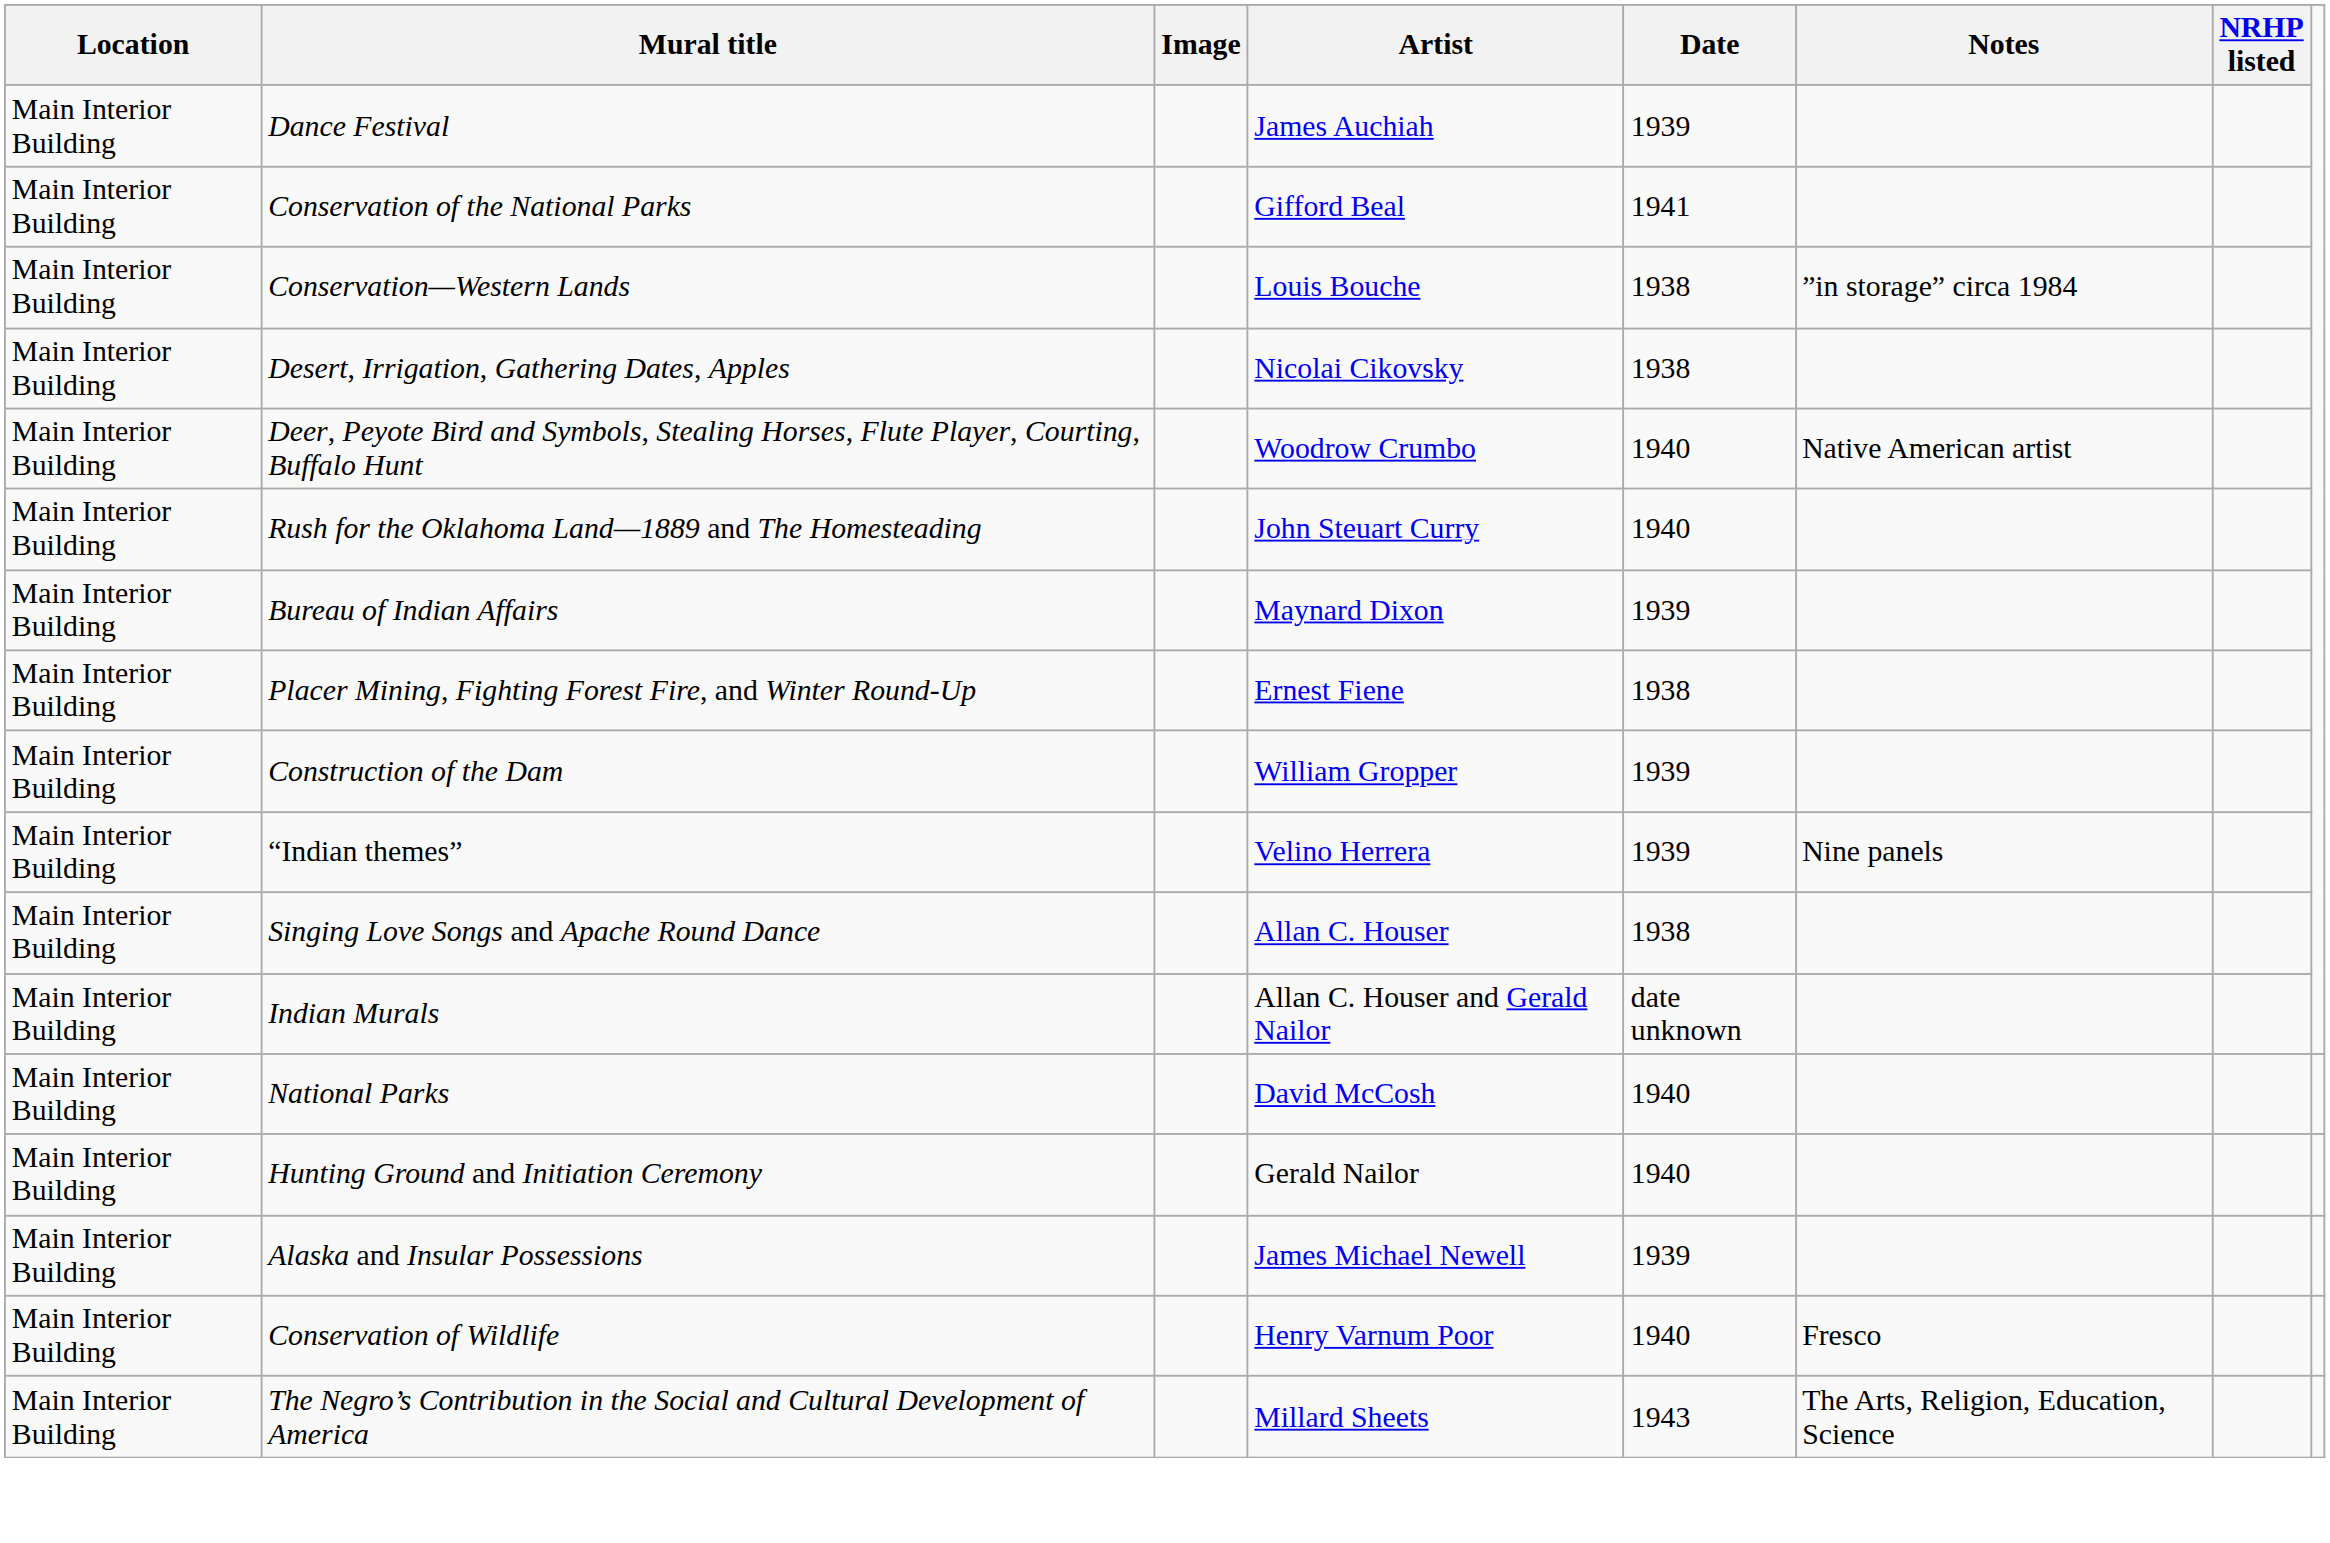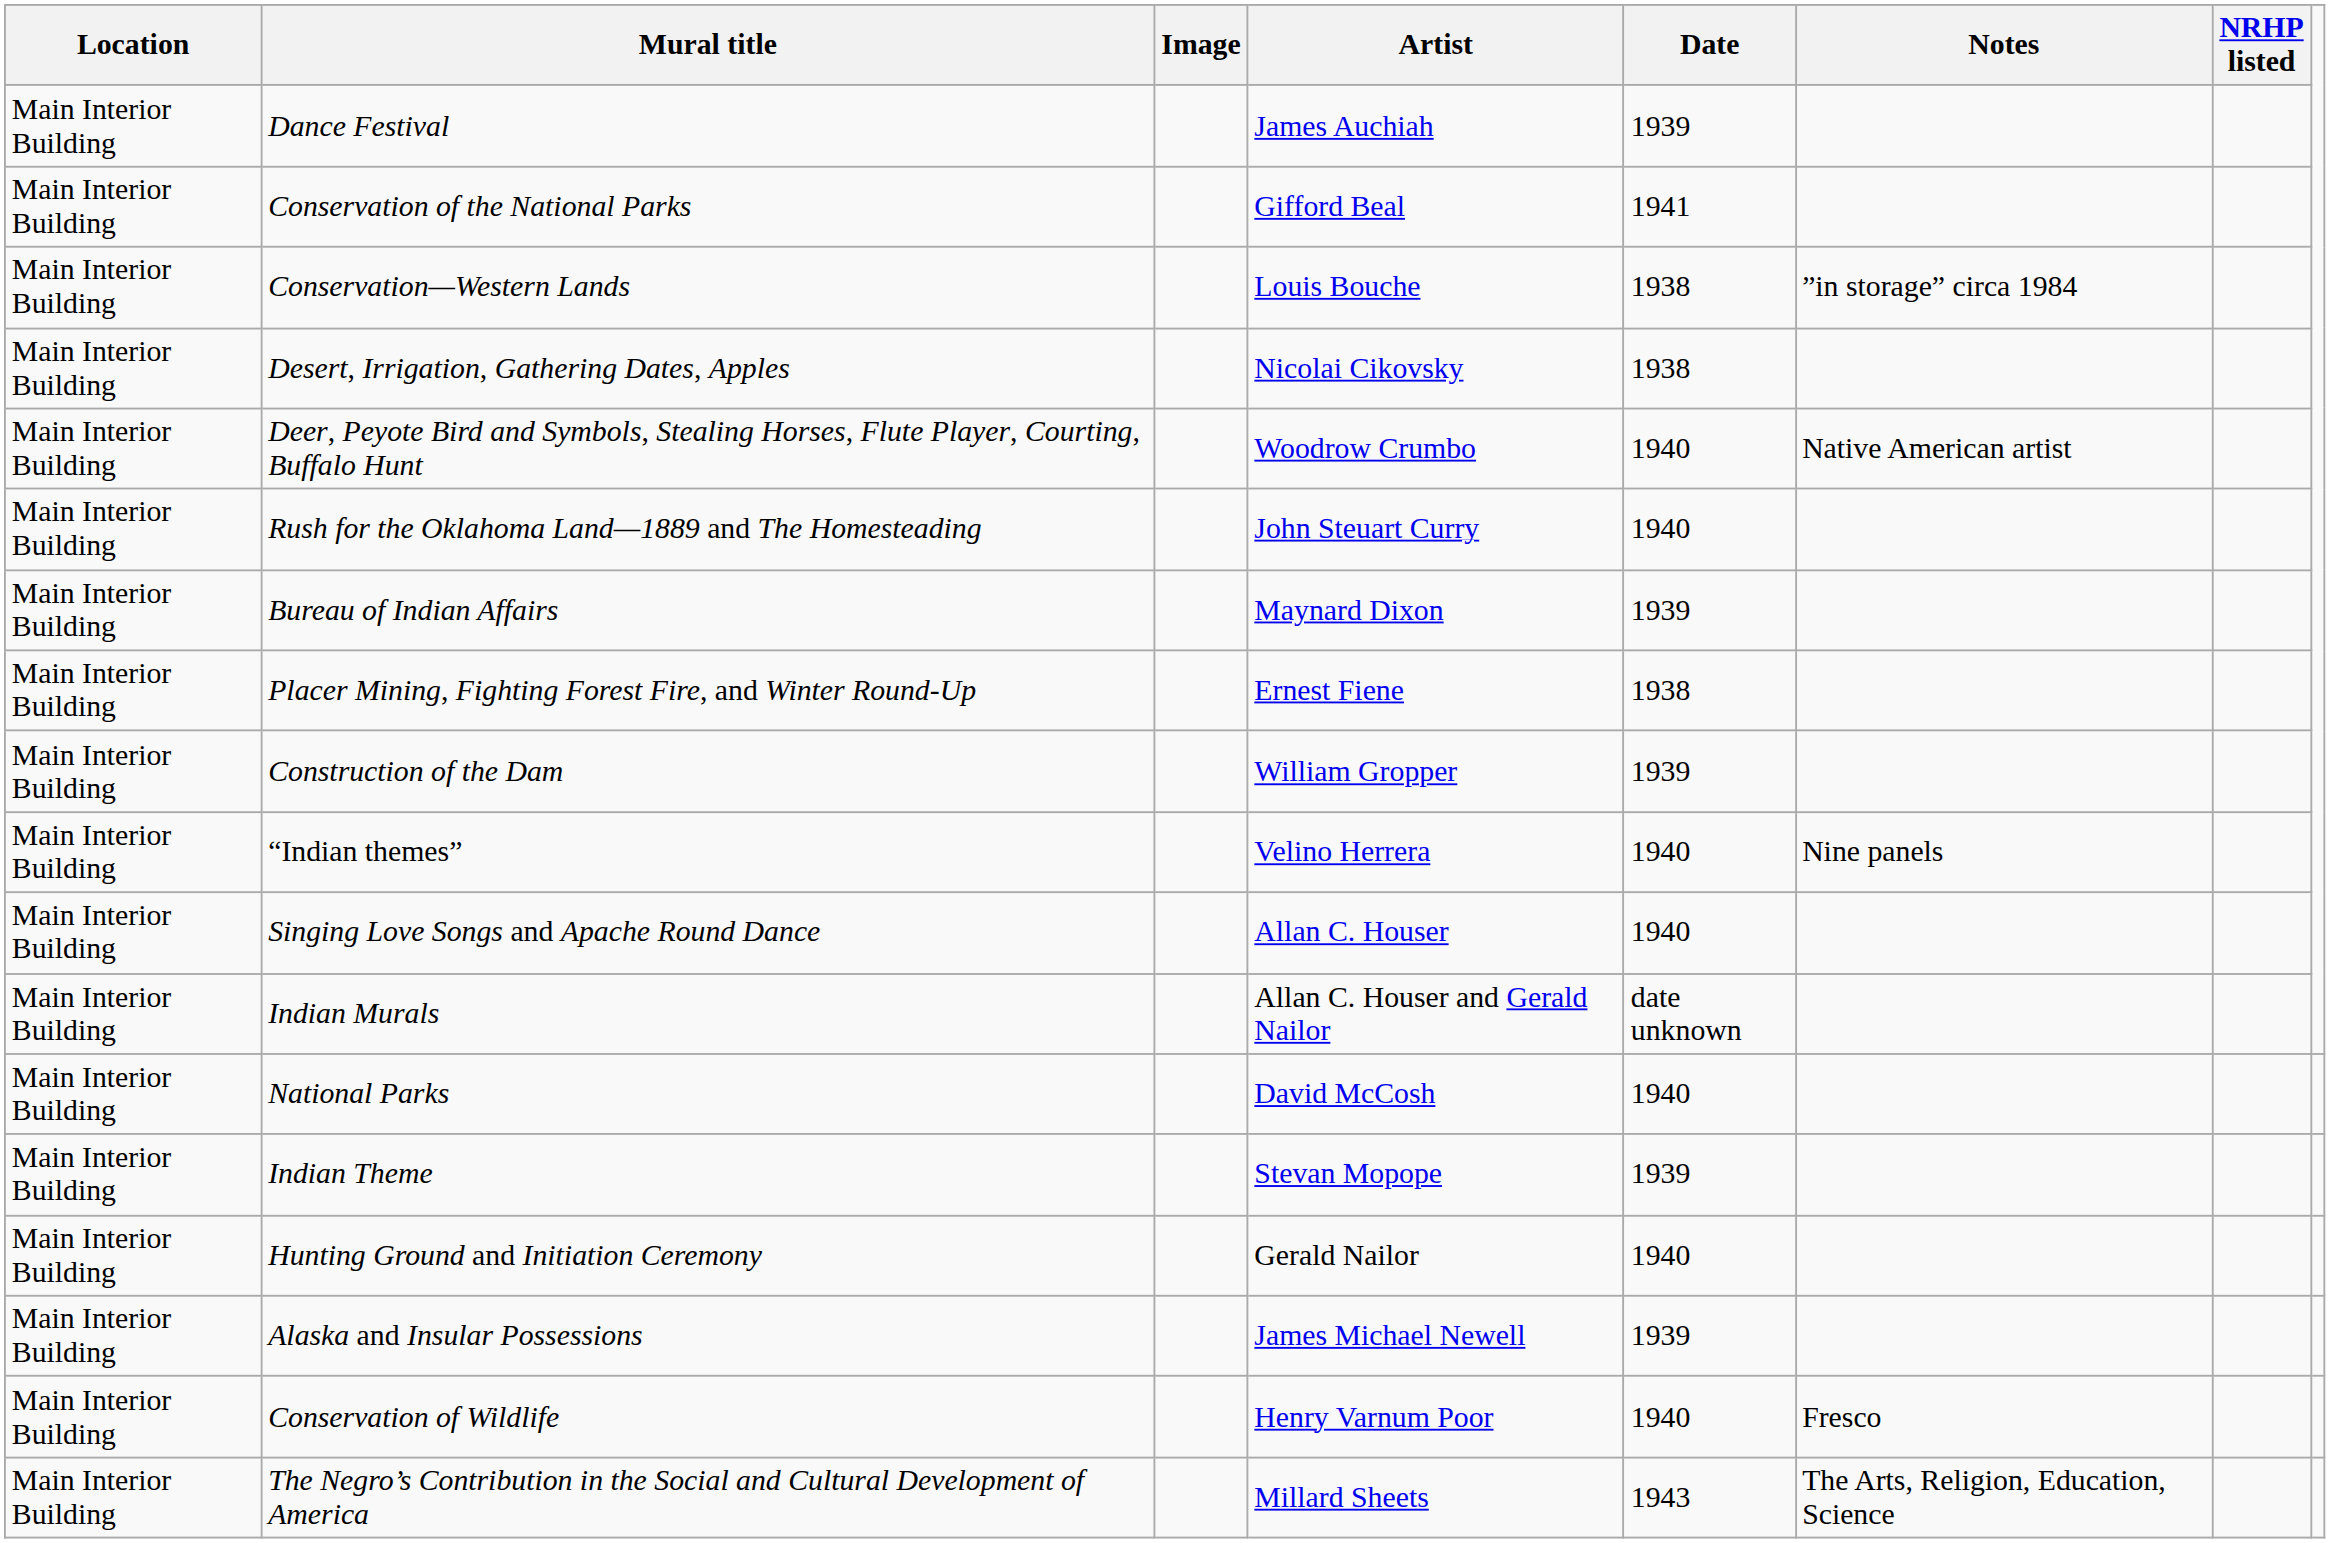 <table class="wikitable sortable">
 <tr>
 <th>Location</th>
 <th>Mural title</th>
 <th>Image</th>
 <th>Artist</th>
 <th>Date</th>
 <th>Notes</th>
 <th><a href='#'>NRHP</a><br>listed</th>
 </tr>
 <tr>
 <td>Main Interior Building</td>
 <td><em>Dance Festival</em></td>
 <td></td>
 <td><a href='#'>James Auchiah</a></td>
 <td>1939</td>
 <td></td>
 <td></td>
 </tr>
 <tr>
 <td>Main Interior Building</td>
 <td><em>Conservation of the National Parks</em></td>
 <td></td>
 <td><a href='#'>Gifford Beal</a></td>
 <td>1941</td>
 <td></td>
 <td></td>
 </tr>
 <tr>
 <td>Main Interior Building</td>
 <td><em>Conservation—Western Lands</em></td>
 <td></td>
 <td><a href='#'>Louis Bouche</a></td>
 <td>1938</td>
 <td>”in storage” circa 1984</td>
 <td></td>
 </tr>
 <tr>
 <td>Main Interior Building</td>
 <td><em>Desert</em>, <em>Irrigation</em>, <em>Gathering Dates</em>, <em>Apples</em></td>
 <td></td>
 <td><a href='#'>Nicolai Cikovsky</a></td>
 <td>1938</td>
 <td></td>
 <td></td>
 </tr>
 <tr>
 <td>Main Interior Building</td>
 <td><em>Deer</em>, <em>Peyote Bird and Symbols</em>, <em>Stealing Horses</em>, <em>Flute Player</em>, <em>Courting</em>, <em>Buffalo Hunt</em></td>
 <td></td>
 <td><a href='#'>Woodrow Crumbo</a></td>
 <td>1940</td>
 <td>Native American artist</td>
 <td></td>
 </tr>
 <tr>
 <td>Main Interior Building</td>
 <td><em>Rush for the Oklahoma Land—1889</em> and <em>The Homesteading</em></td>
 <td></td>
 <td><a href='#'>John Steuart Curry</a></td>
 <td>1940</td>
 <td></td>
 <td></td>
 </tr>
 <tr>
 <td>Main Interior Building</td>
 <td><em>Bureau of Indian Affairs</em></td>
 <td></td>
 <td><a href='#'>Maynard Dixon</a></td>
 <td>1939</td>
 <td></td>
 <td></td>
 </tr>
 <tr>
 <td>Main Interior Building</td>
 <td><em>Placer Mining</em>, <em>Fighting Forest Fire</em>, and <em>Winter Round-Up</em></td>
 <td></td>
 <td><a href='#'>Ernest Fiene</a></td>
 <td>1938</td>
 <td></td>
 <td></td>
 </tr>
 <tr>
 <td>Main Interior Building</td>
 <td><em>Construction of the Dam</em></td>
 <td></td>
 <td><a href='#'>William Gropper</a></td>
 <td>1939</td>
 <td></td>
 <td></td>
 </tr>
 <tr>
 <td>Main Interior Building</td>
 <td>“Indian themes”</td>
 <td></td>
 <td><a href='#'>Velino Herrera</a></td>
-<td>1939</td>
+<td>1940</td>
 <td>Nine panels</td>
 <td></td>
 </tr>
 <tr>
 <td>Main Interior Building</td>
 <td><em>Singing Love Songs</em> and <em>Apache Round Dance</em></td>
 <td></td>
 <td><a href='#'>Allan C. Houser</a></td>
-<td>1938</td>
+<td>1940</td>
 <td></td>
 <td></td>
 </tr>
 <tr>
 <td>Main Interior Building</td>
 <td><em>Indian Murals</em></td>
 <td></td>
 <td>Allan C. Houser and <a href='#'>Gerald Nailor</a></td>
 <td>date unknown</td>
 <td></td>
 <td></td>
 </tr>
 <tr>
 <td>Main Interior Building</td>
 <td><em>National Parks</em></td>
 <td></td>
 <td><a href='#'>David McCosh</a></td>
 <td>1940</td>
+<td></td>
+<td></td>
+<td></td>
+</tr>
+<tr>
+<td>Main Interior Building</td>
+<td><em>Indian Theme</em></td>
+<td></td>
+<td><a href='#'>Stevan Mopope</a></td>
+<td>1939</td>
 <td></td>
 <td></td>
 <td></td>
 </tr>
 <tr>
 <td>Main Interior Building</td>
 <td><em>Hunting Ground</em> and <em>Initiation Ceremony</em></td>
 <td></td>
 <td>Gerald Nailor</td>
 <td>1940</td>
 <td></td>
 <td></td>
 <td></td>
 </tr>
 <tr>
 <td>Main Interior Building</td>
 <td><em>Alaska</em> and <em>Insular Possessions</em></td>
 <td></td>
 <td><a href='#'>James Michael Newell</a></td>
 <td>1939</td>
 <td></td>
 <td></td>
 <td></td>
 </tr>
 <tr>
 <td>Main Interior Building</td>
 <td><em>Conservation of Wildlife</em></td>
 <td></td>
 <td><a href='#'>Henry Varnum Poor</a></td>
 <td>1940</td>
 <td>Fresco</td>
 <td></td>
 <td></td>
 </tr>
 <tr>
 <td>Main Interior Building</td>
 <td><em>The Negro’s Contribution in the Social and Cultural Development of America</em></td>
 <td></td>
 <td><a href='#'>Millard Sheets</a></td>
 <td>1943</td>
 <td>The Arts, Religion, Education, Science</td>
 <td></td>
 <td></td>
 </tr>
 </table>
